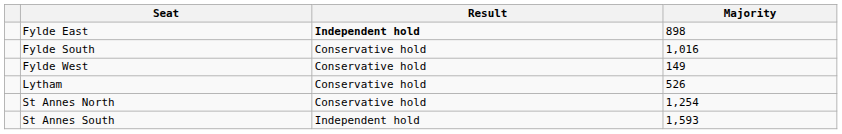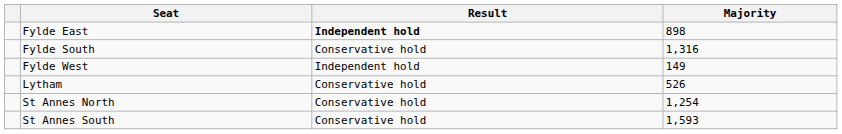 <table class="wikitable" style="right; width:50%">
 <tr>
 <th></th>
 <th>Seat</th>
 <th>Result</th>
 <th>Majority</th>
 </tr>
 <tr>
 <td></td>
 <td>Fylde East</td>
 <td><strong>Independent hold</strong></td>
 <td>898</td>
 </tr>
 <tr>
 <td></td>
 <td>Fylde South</td>
 <td>Conservative hold</td>
-<td>1,016</td>
+<td>1,316</td>
 </tr>
 <tr>
 <td></td>
 <td>Fylde West</td>
-<td>Conservative hold</td>
+<td>Independent hold</td>
 <td>149</td>
 </tr>
 <tr>
 <td></td>
 <td>Lytham</td>
 <td>Conservative hold</td>
 <td>526</td>
 </tr>
 <tr>
 <td></td>
 <td>St Annes North</td>
 <td>Conservative hold</td>
 <td>1,254</td>
 </tr>
 <tr>
 <td></td>
 <td>St Annes South</td>
-<td>Independent hold</td>
+<td>Conservative hold</td>
 <td>1,593</td>
 </tr>
 </table>
